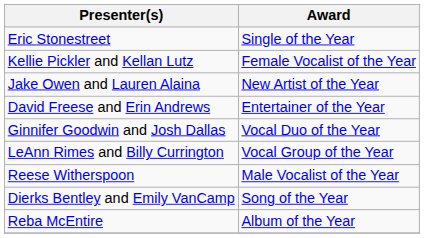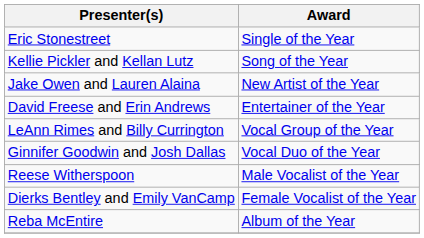 <table class="wikitable">
 <tr>
 <th>Presenter(s)</th>
 <th>Award</th>
 </tr>
 <tr>
 <td><a href='#'>Eric Stonestreet</a></td>
 <td><a href='#'>Single of the Year</a></td>
 </tr>
 <tr>
 <td><a href='#'>Kellie Pickler</a> and <a href='#'>Kellan Lutz</a></td>
-<td><a href='#'>Female Vocalist of the Year</a></td>
+<td><a href='#'>Song of the Year</a></td>
 </tr>
 <tr>
 <td><a href='#'>Jake Owen</a> and <a href='#'>Lauren Alaina</a></td>
 <td><a href='#'>New Artist of the Year</a></td>
 </tr>
 <tr>
 <td><a href='#'>David Freese</a> and <a href='#'>Erin Andrews</a></td>
 <td><a href='#'>Entertainer of the Year</a></td>
 </tr>
 <tr>
+<td><a href='#'>LeAnn Rimes</a> and <a href='#'>Billy Currington</a></td>
+<td><a href='#'>Vocal Group of the Year</a></td>
+</tr>
+<tr>
 <td><a href='#'>Ginnifer Goodwin</a> and <a href='#'>Josh Dallas</a></td>
 <td><a href='#'>Vocal Duo of the Year</a></td>
-</tr>
-<tr>
-<td><a href='#'>LeAnn Rimes</a> and <a href='#'>Billy Currington</a></td>
-<td><a href='#'>Vocal Group of the Year</a></td>
 </tr>
 <tr>
 <td><a href='#'>Reese Witherspoon</a></td>
 <td><a href='#'>Male Vocalist of the Year</a></td>
 </tr>
 <tr>
 <td><a href='#'>Dierks Bentley</a> and <a href='#'>Emily VanCamp</a></td>
-<td><a href='#'>Song of the Year</a></td>
+<td><a href='#'>Female Vocalist of the Year</a></td>
 </tr>
 <tr>
 <td><a href='#'>Reba McEntire</a></td>
 <td><a href='#'>Album of the Year</a></td>
 </tr>
 <tr>
 </tr>
 </table>
